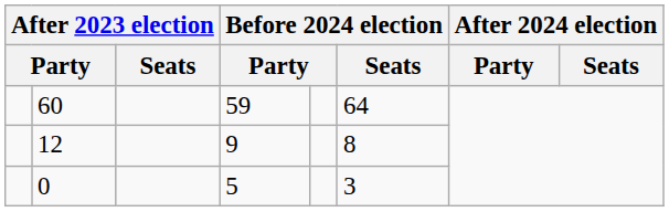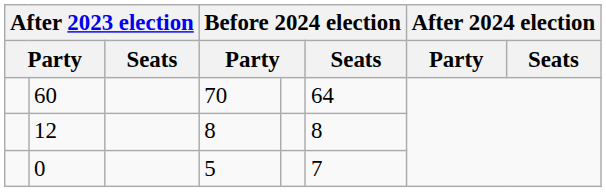 <table class="wikitable">
 <tr>
 <th colspan="3">After <a href='#'>2023 election</a></th>
 <th colspan="3">Before 2024 election</th>
 <th colspan="3">After 2024 election</th>
 </tr>
 <tr>
 <th colspan="2">Party</th>
 <th>Seats</th>
 <th colspan="2">Party</th>
 <th>Seats</th>
 <th colspan="2">Party</th>
 <th>Seats</th>
 </tr>
 <tr>
 <td></td>
 <td>60</td>
 <td></td>
-<td>59</td>
+<td>70</td>
 <td></td>
 <td>64</td>
 </tr>
 <tr>
 <td></td>
 <td>12</td>
 <td></td>
-<td>9</td>
+<td>8</td>
 <td></td>
 <td>8</td>
 </tr>
 <tr>
 <td></td>
 <td>0</td>
 <td></td>
 <td>5</td>
 <td></td>
-<td>3</td>
+<td>7</td>
 </tr>
 </table>
